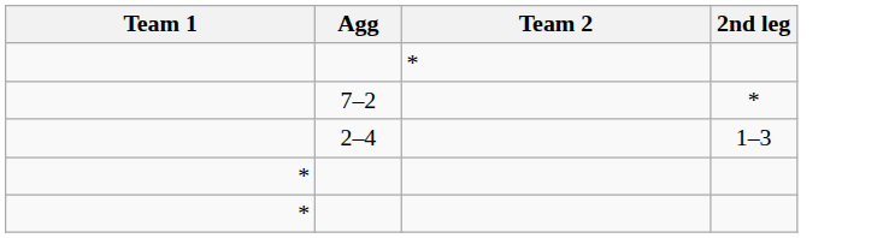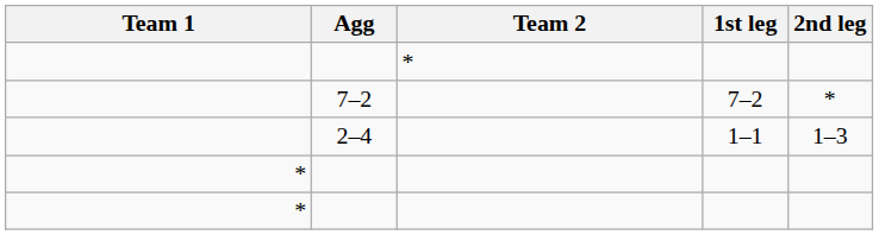 <table class="wikitable" style="text-align:center">
 <tr>
 <th width=200>Team 1</th>
 <th width=50>Agg</th>
 <th width=200>Team 2</th>
+<th width=50>1st leg</th>
 <th width=50>2nd leg</th>
 </tr>
 <tr>
 <td align=right><strong></strong></td>
 <td></td>
 <td align=left>*</td>
 <td></td>
+<td></td>
 </tr>
 <tr>
 <td align=right><strong></strong></td>
 <td>7–2</td>
 <td align=left></td>
+<td>7–2</td>
 <td>*</td>
 </tr>
 <tr>
 <td align=right></td>
 <td>2–4</td>
 <td align=left><strong></strong></td>
+<td>1–1</td>
 <td>1–3</td>
 </tr>
 <tr>
 <td align=right>*</td>
 <td></td>
 <td align=left><strong></strong></td>
 <td></td>
+<td></td>
 </tr>
 <tr>
 <td align=right>*</td>
 <td></td>
 <td align=left><strong></strong></td>
 <td></td>
+<td></td>
 </tr>
 </table>
